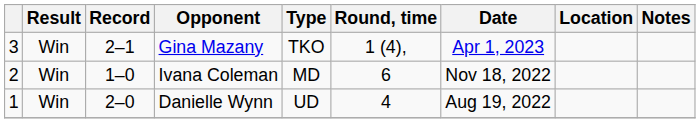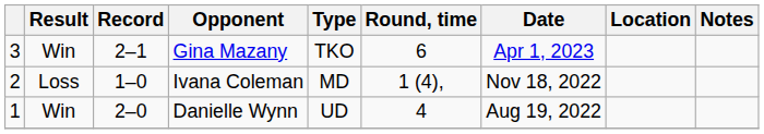 <table class="wikitable" style="text-align:center">
 <tr>
 <th></th>
 <th>Result</th>
 <th>Record</th>
 <th>Opponent</th>
 <th>Type</th>
 <th>Round, time</th>
 <th>Date</th>
 <th>Location</th>
 <th>Notes</th>
 </tr>
 <tr>
 <td>3</td>
 <td>Win</td>
 <td>2–1</td>
 <td align=left><a href='#'>Gina Mazany</a></td>
 <td>TKO</td>
-<td>1 (4), </td>
+<td>6</td>
 <td><a href='#'>Apr 1, 2023</a></td>
 <td align=left></td>
 <td></td>
 </tr>
 <tr>
 <td>2</td>
-<td>Win</td>
+<td>Loss</td>
 <td>1–0</td>
 <td align=left>Ivana Coleman</td>
 <td>MD</td>
-<td>6</td>
+<td>1 (4), </td>
 <td>Nov 18, 2022</td>
 <td align=left></td>
 <td></td>
 </tr>
 <tr>
 <td>1</td>
 <td>Win</td>
 <td>2–0</td>
 <td align=left>Danielle Wynn</td>
 <td>UD</td>
 <td>4</td>
 <td>Aug 19, 2022</td>
 <td align=left></td>
 <td></td>
 </tr>
 <tr>
 </tr>
 </table>
